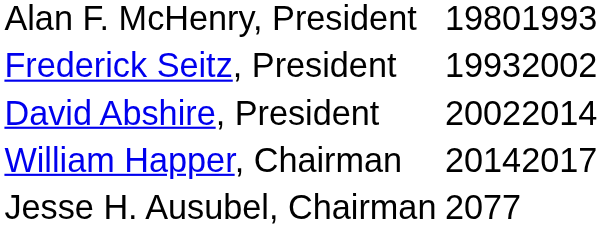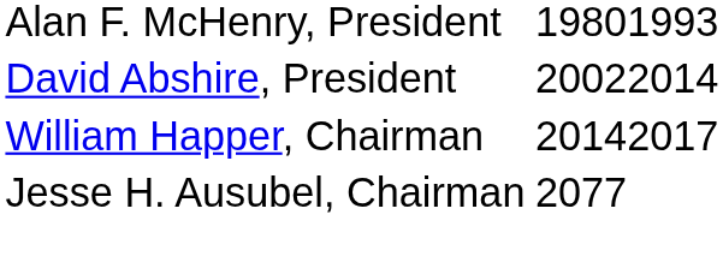 <table>
 <tr>
 <td>Alan F. McHenry, President</td>
 <td>19801993</td>
-</tr>
-<tr>
-<td><a href='#'>Frederick Seitz</a>, President</td>
-<td>19932002</td>
 </tr>
 <tr>
 <td><a href='#'>David Abshire</a>, President</td>
 <td>20022014</td>
 </tr>
 <tr>
 <td><a href='#'>William Happer</a>, Chairman</td>
 <td>20142017</td>
 </tr>
 <tr>
 <td>Jesse H. Ausubel, Chairman</td>
 <td>2077</td>
 </tr>
 <tr>
 </tr>
 </table>
